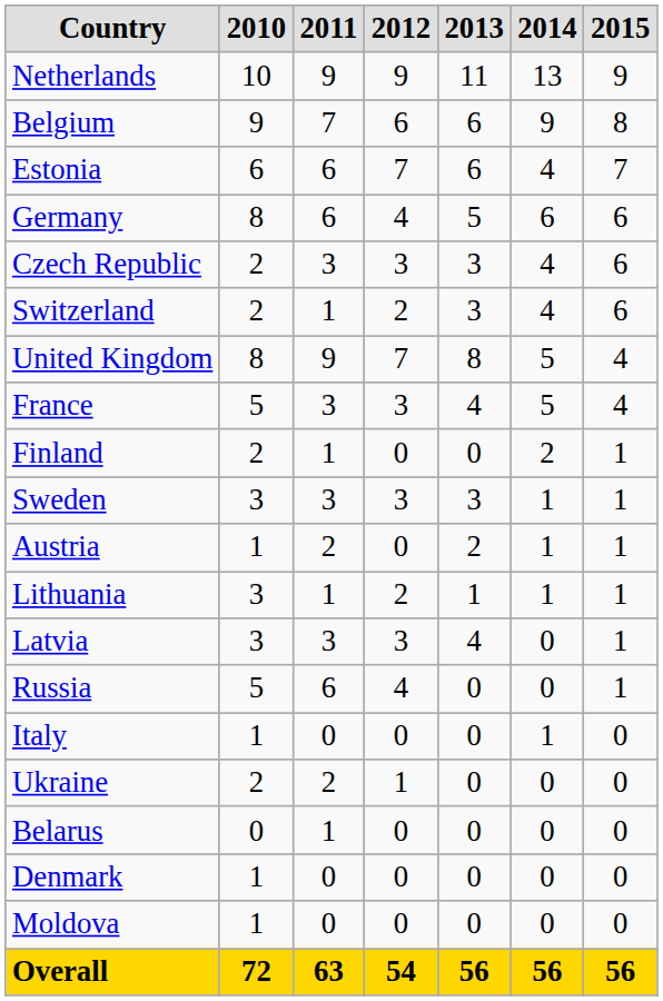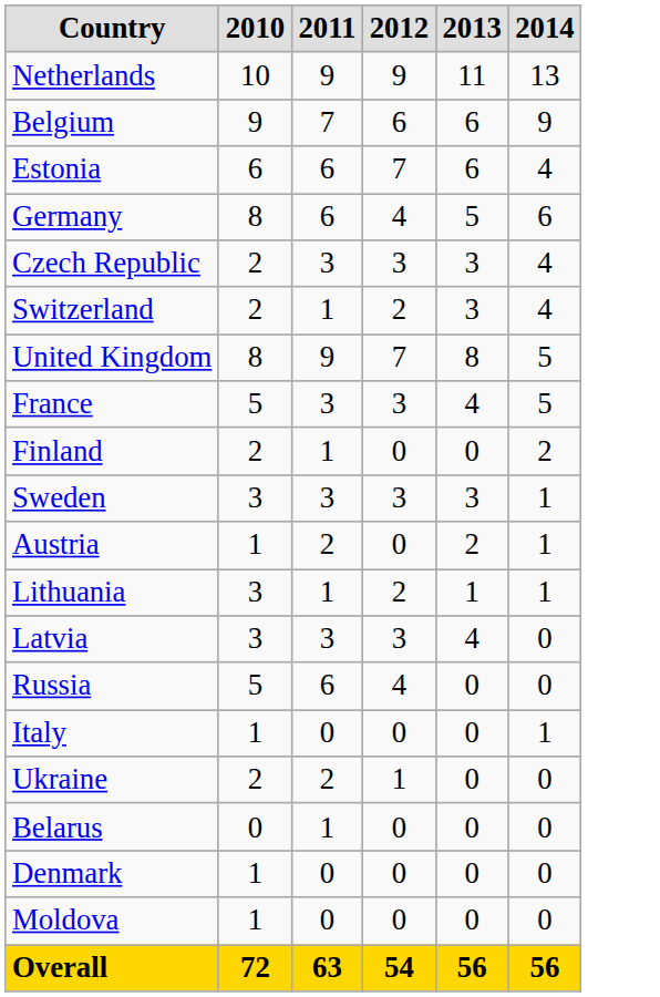 <table class="wikitable">
 <tr align="center" style="background:#dfdfdf;">
 <td><strong>Country</strong></td>
 <td><strong>2010</strong></td>
 <td><strong>2011</strong></td>
 <td><strong>2012</strong></td>
 <td><strong>2013</strong></td>
 <td><strong>2014</strong></td>
-<td><strong>2015</strong></td>
 </tr>
 <tr align="center">
 <td align="left"><a href='#'>Netherlands</a></td>
 <td>10</td>
 <td>9</td>
 <td>9</td>
 <td>11</td>
 <td>13</td>
-<td>9</td>
 </tr>
 <tr align="center">
 <td align="left"><a href='#'>Belgium</a></td>
 <td>9</td>
 <td>7</td>
 <td>6</td>
 <td>6</td>
 <td>9</td>
-<td>8</td>
 </tr>
 <tr align="center">
 <td align="left"><a href='#'>Estonia</a></td>
 <td>6</td>
 <td>6</td>
 <td>7</td>
 <td>6</td>
 <td>4</td>
-<td>7</td>
 </tr>
 <tr align="center">
 <td align="left"><a href='#'>Germany</a></td>
 <td>8</td>
 <td>6</td>
 <td>4</td>
 <td>5</td>
-<td>6</td>
 <td>6</td>
 </tr>
 <tr align="center">
 <td align="left"><a href='#'>Czech Republic</a></td>
 <td>2</td>
 <td>3</td>
 <td>3</td>
 <td>3</td>
 <td>4</td>
-<td>6</td>
 </tr>
 <tr align="center">
 <td align="left"><a href='#'>Switzerland</a></td>
 <td>2</td>
 <td>1</td>
 <td>2</td>
 <td>3</td>
 <td>4</td>
-<td>6</td>
 </tr>
 <tr align="center">
 <td align="left"><a href='#'>United Kingdom</a></td>
 <td>8</td>
 <td>9</td>
 <td>7</td>
 <td>8</td>
 <td>5</td>
-<td>4</td>
 </tr>
 <tr align="center">
 <td align="left"><a href='#'>France</a></td>
 <td>5</td>
 <td>3</td>
 <td>3</td>
 <td>4</td>
 <td>5</td>
-<td>4</td>
 </tr>
 <tr align="center">
 <td align="left"><a href='#'>Finland</a></td>
 <td>2</td>
 <td>1</td>
 <td>0</td>
 <td>0</td>
 <td>2</td>
-<td>1</td>
 </tr>
 <tr align="center">
 <td align="left"><a href='#'>Sweden</a></td>
 <td>3</td>
 <td>3</td>
 <td>3</td>
 <td>3</td>
-<td>1</td>
 <td>1</td>
 </tr>
 <tr align="center">
 <td align="left"><a href='#'>Austria</a></td>
 <td>1</td>
 <td>2</td>
 <td>0</td>
 <td>2</td>
 <td>1</td>
-<td>1</td>
 </tr>
 <tr align="center">
 <td align="left"><a href='#'>Lithuania</a></td>
 <td>3</td>
 <td>1</td>
 <td>2</td>
-<td>1</td>
 <td>1</td>
 <td>1</td>
 </tr>
 <tr align="center">
 <td align="left"><a href='#'>Latvia</a></td>
 <td>3</td>
 <td>3</td>
 <td>3</td>
 <td>4</td>
 <td>0</td>
-<td>1</td>
 </tr>
 <tr align="center">
 <td align="left"><a href='#'>Russia</a></td>
 <td>5</td>
 <td>6</td>
 <td>4</td>
 <td>0</td>
 <td>0</td>
-<td>1</td>
 </tr>
 <tr align="center">
 <td align="left"><a href='#'>Italy</a></td>
 <td>1</td>
 <td>0</td>
 <td>0</td>
 <td>0</td>
 <td>1</td>
-<td>0</td>
 </tr>
 <tr align="center">
 <td align="left"><a href='#'>Ukraine</a></td>
 <td>2</td>
 <td>2</td>
 <td>1</td>
-<td>0</td>
 <td>0</td>
 <td>0</td>
 </tr>
 <tr align="center">
 <td align="left"><a href='#'>Belarus</a></td>
 <td>0</td>
 <td>1</td>
 <td>0</td>
 <td>0</td>
 <td>0</td>
-<td>0</td>
 </tr>
 <tr align="center">
 <td align="left"><a href='#'>Denmark</a></td>
 <td>1</td>
-<td>0</td>
 <td>0</td>
 <td>0</td>
 <td>0</td>
 <td>0</td>
 </tr>
 <tr align="center">
 <td align="left"><a href='#'>Moldova</a></td>
 <td>1</td>
 <td>0</td>
 <td>0</td>
 <td>0</td>
 <td>0</td>
-<td>0</td>
 </tr>
 <tr align="center">
 <td align="left" style="background:gold;"><strong>Overall</strong></td>
 <td style="background:gold;"><strong>72</strong></td>
 <td style="background:gold;"><strong>63</strong></td>
 <td style="background:gold;"><strong>54</strong></td>
 <td style="background:gold;"><strong>56</strong></td>
 <td style="background:gold;"><strong>56</strong></td>
-<td style="background:gold;"><strong>56</strong></td>
 </tr>
 </table>
